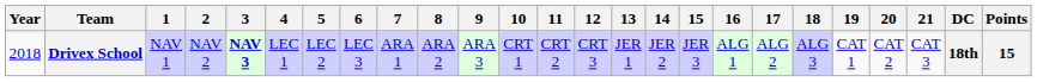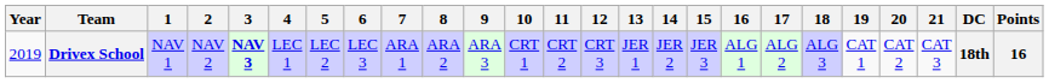 <table class="wikitable" style="text-align:center; font-size:85%">
 <tr>
 <th>Year</th>
 <th>Team</th>
 <th>1</th>
 <th>2</th>
 <th>3</th>
 <th>4</th>
 <th>5</th>
 <th>6</th>
 <th>7</th>
 <th>8</th>
 <th>9</th>
 <th>10</th>
 <th>11</th>
 <th>12</th>
 <th>13</th>
 <th>14</th>
 <th>15</th>
 <th>16</th>
 <th>17</th>
 <th>18</th>
 <th>19</th>
 <th>20</th>
 <th>21</th>
 <th>DC</th>
 <th>Points</th>
 </tr>
 <tr>
-<td><a href='#'>2018</a></td>
+<td><a href='#'>2019</a></td>
 <th nowrap><a href='#'>Drivex School</a></th>
 <td style="background:#CFCFFF;"><a href='#'>NAV<br>1</a><br></td>
 <td style="background:#CFCFFF;"><a href='#'>NAV<br>2</a><br></td>
 <td style="background:#DFFFDF;"><strong><a href='#'>NAV<br>3</a><br></strong></td>
 <td style="background:#CFCFFF;"><a href='#'>LEC<br>1</a><br></td>
 <td style="background:#CFCFFF;"><a href='#'>LEC<br>2</a><br></td>
 <td style="background:#CFCFFF;"><a href='#'>LEC<br>3</a><br></td>
 <td style="background:#CFCFFF;"><a href='#'>ARA<br>1</a><br></td>
 <td style="background:#CFCFFF;"><a href='#'>ARA<br>2</a><br></td>
 <td style="background:#DFFFDF;"><a href='#'>ARA<br>3</a><br></td>
 <td style="background:#CFCFFF;"><a href='#'>CRT<br>1</a><br></td>
 <td style="background:#CFCFFF;"><a href='#'>CRT<br>2</a><br></td>
 <td style="background:#CFCFFF;"><a href='#'>CRT<br>3</a><br></td>
 <td style="background:#CFCFFF;"><a href='#'>JER<br>1</a><br></td>
 <td style="background:#CFCFFF;"><a href='#'>JER<br>2</a><br></td>
 <td style="background:#CFCFFF;"><a href='#'>JER<br>3</a><br></td>
 <td style="background:#DFFFDF;"><a href='#'>ALG<br>1</a><br></td>
 <td style="background:#DFFFDF;"><a href='#'>ALG<br>2</a><br></td>
 <td style="background:#CFCFFF;"><a href='#'>ALG<br>3</a><br></td>
 <td style="background:#;"><a href='#'>CAT<br>1</a></td>
 <td style="background:#;"><a href='#'>CAT<br>2</a></td>
 <td style="background:#;"><a href='#'>CAT<br>3</a></td>
 <th>18th</th>
-<th>15</th>
+<th>16</th>
 </tr>
 </table>
